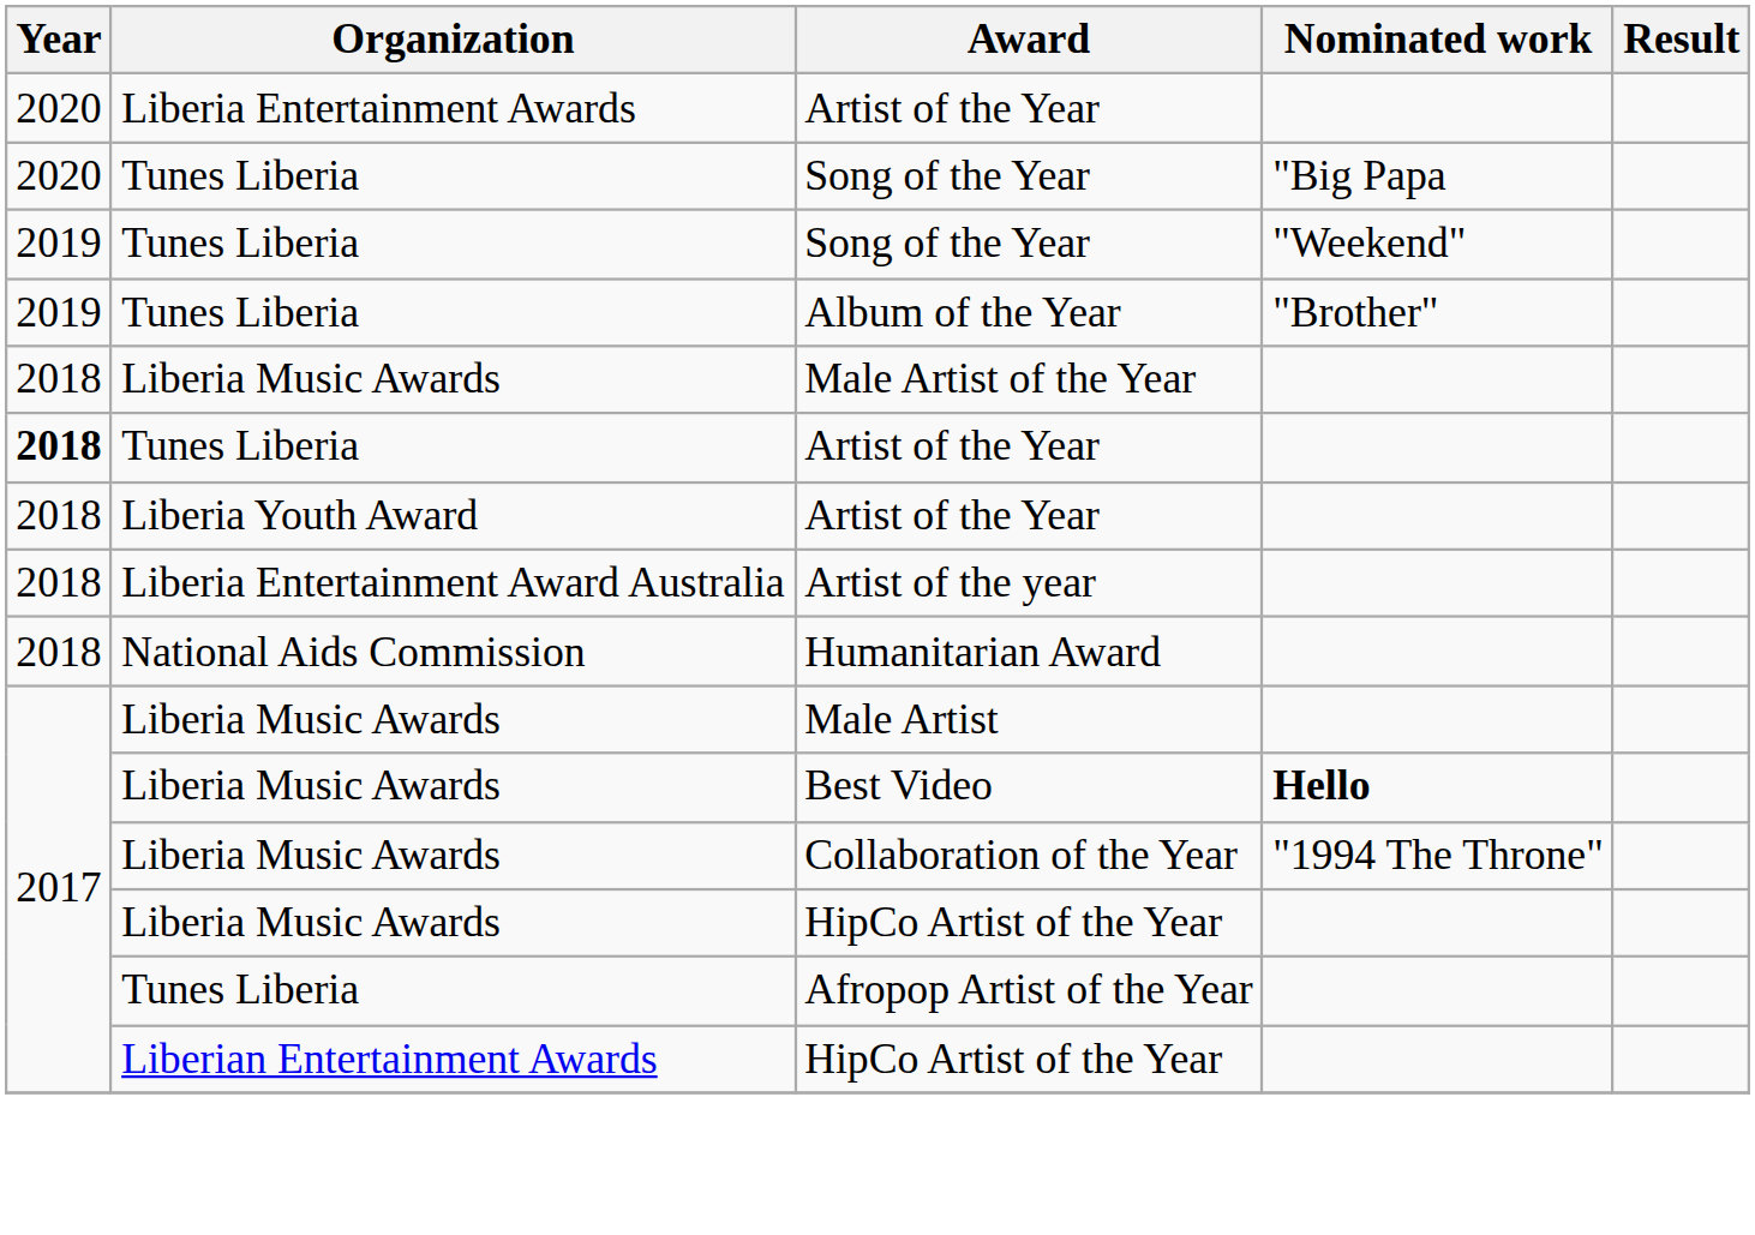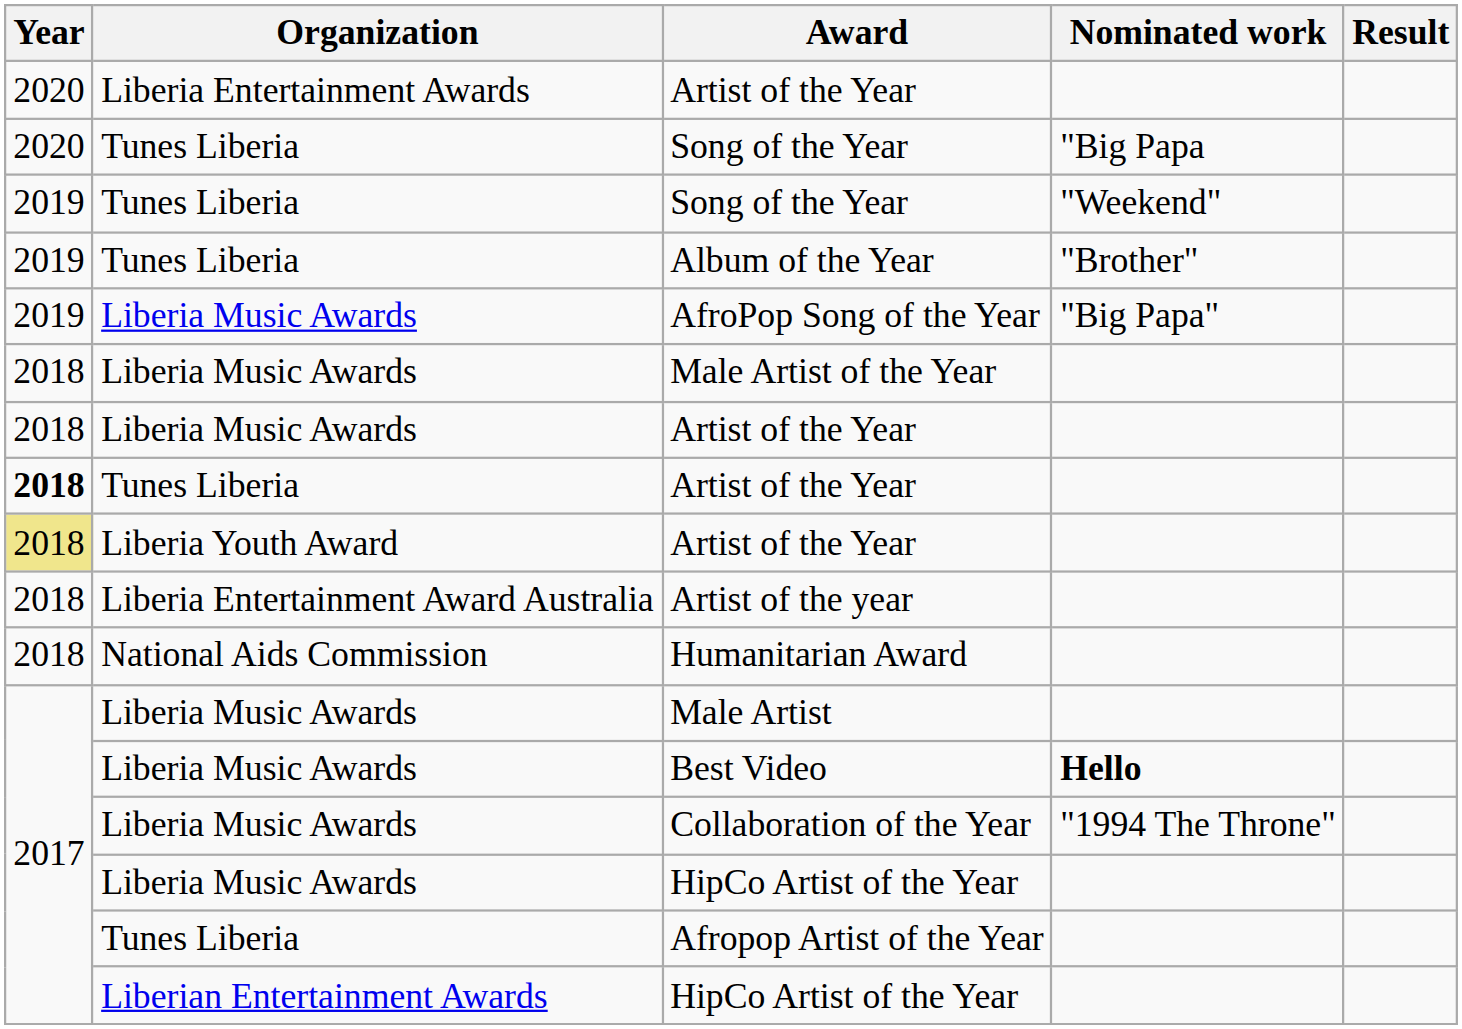 <table class="wikitable">
 <tr>
 <th>Year</th>
 <th>Organization</th>
 <th>Award</th>
 <th>Nominated work</th>
 <th>Result</th>
 </tr>
 <tr>
 <td>2020</td>
 <td>Liberia Entertainment Awards</td>
 <td>Artist of the Year</td>
 <td></td>
 <td></td>
 </tr>
 <tr>
 <td>2020</td>
 <td>Tunes Liberia</td>
 <td>Song of the Year</td>
 <td>"Big Papa</td>
 <td></td>
 </tr>
 <tr>
 <td>2019</td>
 <td>Tunes Liberia</td>
 <td>Song of the Year</td>
 <td>"Weekend"</td>
 <td></td>
 </tr>
 <tr>
 <td>2019</td>
 <td>Tunes Liberia</td>
 <td>Album of the Year</td>
 <td>"Brother"</td>
 <td></td>
 </tr>
 <tr>
+<td>2019</td>
+<td><a href='#'>Liberia Music Awards</a></td>
+<td>AfroPop Song of the Year</td>
+<td>"Big Papa"</td>
+<td></td>
+</tr>
+<tr>
 <td>2018</td>
 <td>Liberia Music Awards</td>
 <td>Male Artist of the Year</td>
+<td></td>
+<td></td>
+</tr>
+<tr>
+<td>2018</td>
+<td>Liberia Music Awards</td>
+<td>Artist of the Year</td>
 <td></td>
 <td></td>
 </tr>
 <tr>
 <td><strong>2018</strong></td>
 <td>Tunes Liberia</td>
 <td>Artist of the Year</td>
 <td></td>
 <td></td>
 </tr>
 <tr>
-<td>2018</td>
+<td style="background: khaki;">2018</td>
 <td>Liberia Youth Award</td>
 <td>Artist of the Year</td>
 <td></td>
 <td></td>
 </tr>
 <tr>
 <td>2018</td>
 <td>Liberia Entertainment Award Australia</td>
 <td>Artist of the year</td>
 <td></td>
 <td></td>
 </tr>
 <tr>
 <td>2018</td>
 <td>National Aids Commission</td>
 <td>Humanitarian Award</td>
 <td></td>
 <td></td>
 </tr>
 <tr>
 <td rowspan="6">2017</td>
 <td>Liberia Music Awards</td>
 <td>Male Artist</td>
 <td></td>
 <td></td>
 </tr>
 <tr>
 <td>Liberia Music Awards</td>
 <td>Best Video</td>
 <td><strong>Hello<em></td>
 <td></td>
 </tr>
 <tr>
 <td>Liberia Music Awards</td>
 <td>Collaboration of the Year</td>
 <td>"1994 The Throne"</td>
 <td></td>
 </tr>
 <tr>
 <td>Liberia Music Awards</td>
 <td>HipCo Artist of the Year</td>
 <td></td>
 <td></td>
 </tr>
 <tr>
 <td>Tunes Liberia</td>
 <td>Afropop Artist of the Year</td>
 <td></td>
 <td></td>
 </tr>
 <tr>
 <td><a href='#'>Liberian Entertainment Awards</a></td>
 <td>HipCo Artist of the Year</td>
 <td></td>
 <td></td>
 </tr>
 <tr>
 </tr>
 </table>
